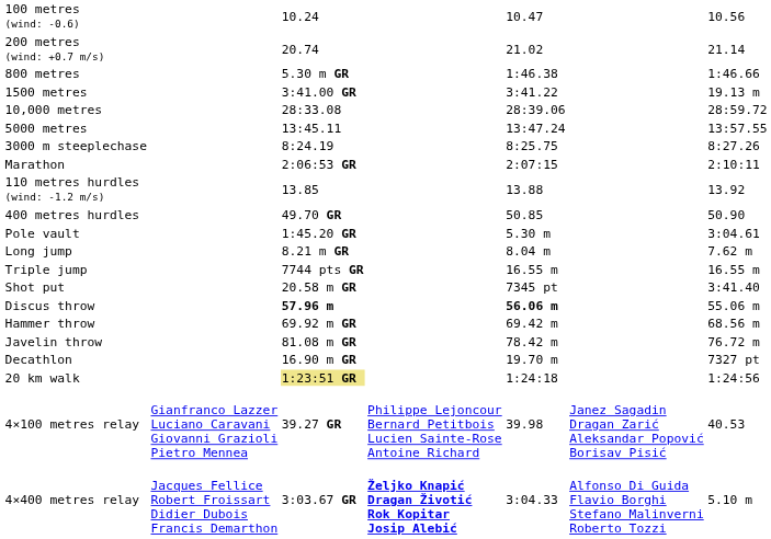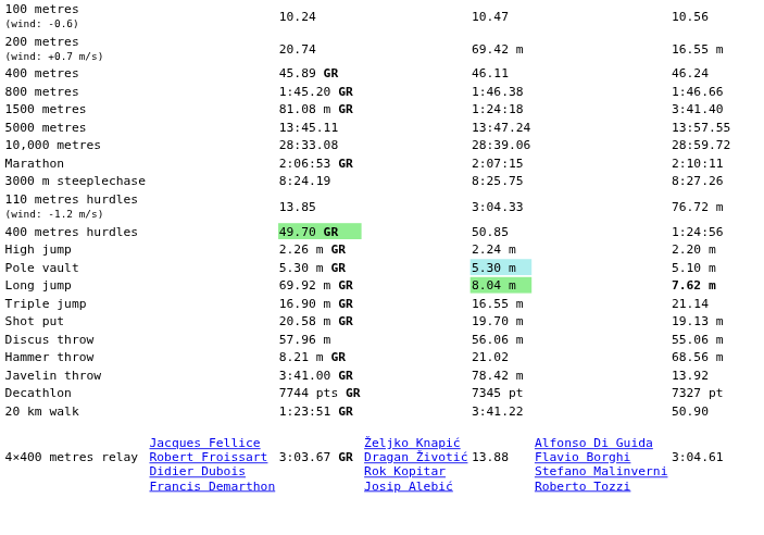 <table>
 <tr>
 <td>100 metres<br><small>(wind: -0.6)</small></td>
 <td></td>
 <td>10.24</td>
 <td></td>
 <td>10.47</td>
 <td></td>
 <td>10.56</td>
 </tr>
 <tr>
 <td>200 metres<br><small>(wind: +0.7 m/s)</small></td>
 <td></td>
 <td>20.74</td>
 <td></td>
-<td>21.02</td>
+<td>69.42 m</td>
 <td></td>
-<td>21.14</td>
+<td>16.55 m</td>
+</tr>
+<tr>
+<td>400 metres</td>
+<td></td>
+<td>45.89 <strong>GR</strong></td>
+<td></td>
+<td>46.11</td>
+<td></td>
+<td>46.24</td>
 </tr>
 <tr>
 <td>800 metres</td>
 <td></td>
-<td>5.30 m <strong>GR</strong></td>
+<td>1:45.20 <strong>GR</strong></td>
 <td></td>
 <td>1:46.38</td>
 <td></td>
 <td>1:46.66</td>
 </tr>
 <tr>
 <td>1500 metres</td>
 <td></td>
-<td>3:41.00 <strong>GR</strong></td>
+<td>81.08 m <strong>GR</strong></td>
 <td></td>
-<td>3:41.22</td>
+<td>1:24:18</td>
 <td></td>
-<td>19.13 m</td>
+<td>3:41.40</td>
+</tr>
+<tr>
+<td>5000 metres</td>
+<td></td>
+<td>13:45.11</td>
+<td></td>
+<td>13:47.24</td>
+<td></td>
+<td>13:57.55</td>
 </tr>
 <tr>
 <td>10,000 metres</td>
 <td></td>
 <td>28:33.08</td>
 <td></td>
 <td>28:39.06</td>
 <td></td>
 <td>28:59.72</td>
 </tr>
 <tr>
-<td>5000 metres</td>
+<td>Marathon</td>
 <td></td>
-<td>13:45.11</td>
+<td>2:06:53 <strong>GR</strong></td>
 <td></td>
-<td>13:47.24</td>
+<td>2:07:15</td>
 <td></td>
-<td>13:57.55</td>
+<td>2:10:11</td>
 </tr>
 <tr>
 <td>3000 m steeplechase</td>
 <td></td>
 <td>8:24.19</td>
 <td></td>
 <td>8:25.75</td>
 <td></td>
 <td>8:27.26</td>
 </tr>
 <tr>
-<td>Marathon</td>
-<td></td>
-<td>2:06:53 <strong>GR</strong></td>
-<td></td>
-<td>2:07:15</td>
-<td></td>
-<td>2:10:11</td>
-</tr>
-<tr>
 <td>110 metres hurdles<br><small>(wind: -1.2 m/s)</small></td>
 <td></td>
 <td>13.85</td>
 <td></td>
-<td>13.88</td>
+<td>3:04.33</td>
 <td></td>
-<td>13.92</td>
+<td>76.72 m</td>
 </tr>
 <tr>
 <td>400 metres hurdles</td>
 <td></td>
-<td>49.70 <strong>GR</strong></td>
+<td style="background: lightgreen;">49.70 <strong>GR</strong></td>
 <td></td>
 <td>50.85</td>
 <td></td>
-<td>50.90</td>
+<td>1:24:56</td>
+</tr>
+<tr>
+<td>High jump</td>
+<td></td>
+<td>2.26 m <strong>GR</strong></td>
+<td></td>
+<td>2.24 m</td>
+<td></td>
+<td>2.20 m</td>
 </tr>
 <tr>
 <td>Pole vault</td>
 <td></td>
-<td>1:45.20 <strong>GR</strong></td>
+<td>5.30 m <strong>GR</strong></td>
 <td></td>
-<td>5.30 m</td>
+<td style="background: paleturquoise;">5.30 m</td>
 <td></td>
-<td>3:04.61</td>
+<td>5.10 m</td>
 </tr>
 <tr>
 <td>Long jump</td>
 <td></td>
-<td>8.21 m <strong>GR</strong></td>
+<td>69.92 m <strong>GR</strong></td>
 <td></td>
-<td>8.04 m</td>
+<td style="background: lightgreen;">8.04 m</td>
 <td></td>
-<td>7.62 m</td>
+<td><strong>7.62 m</strong></td>
 </tr>
 <tr>
 <td>Triple jump</td>
 <td></td>
-<td>7744 pts <strong>GR</strong></td>
+<td>16.90 m <strong>GR</strong></td>
 <td></td>
 <td>16.55 m</td>
 <td></td>
-<td>16.55 m</td>
+<td>21.14</td>
 </tr>
 <tr>
 <td>Shot put</td>
 <td></td>
 <td>20.58 m <strong>GR</strong></td>
 <td></td>
-<td>7345 pt</td>
+<td>19.70 m</td>
 <td></td>
-<td>3:41.40</td>
+<td>19.13 m</td>
 </tr>
 <tr>
 <td>Discus throw</td>
 <td></td>
-<td><strong>57.96 m</strong></td>
+<td>57.96 m</td>
 <td></td>
-<td><strong>56.06 m</strong></td>
+<td>56.06 m</td>
 <td></td>
 <td>55.06 m</td>
 </tr>
 <tr>
 <td>Hammer throw</td>
 <td></td>
-<td>69.92 m <strong>GR</strong></td>
+<td>8.21 m <strong>GR</strong></td>
 <td></td>
-<td>69.42 m</td>
+<td>21.02</td>
 <td></td>
 <td>68.56 m</td>
 </tr>
 <tr>
 <td>Javelin throw</td>
 <td></td>
-<td>81.08 m <strong>GR</strong></td>
+<td>3:41.00 <strong>GR</strong></td>
 <td></td>
 <td>78.42 m</td>
 <td></td>
-<td>76.72 m</td>
+<td>13.92</td>
 </tr>
 <tr>
 <td>Decathlon</td>
 <td></td>
-<td>16.90 m <strong>GR</strong></td>
+<td>7744 pts <strong>GR</strong></td>
 <td></td>
-<td>19.70 m</td>
+<td>7345 pt</td>
 <td></td>
 <td>7327 pt</td>
 </tr>
 <tr>
 <td>20 km walk</td>
 <td></td>
-<td style="background: khaki;">1:23:51 <strong>GR</strong></td>
+<td>1:23:51 <strong>GR</strong></td>
 <td></td>
-<td>1:24:18</td>
+<td>3:41.22</td>
 <td></td>
-<td>1:24:56</td>
-</tr>
-<tr>
-<td>4×100 metres relay</td>
-<td><br><a href='#'>Gianfranco Lazzer</a><br><a href='#'>Luciano Caravani</a><br><a href='#'>Giovanni Grazioli</a><br><a href='#'>Pietro Mennea</a></td>
-<td>39.27 <strong>GR</strong></td>
-<td><br><a href='#'>Philippe Lejoncour</a><br><a href='#'>Bernard Petitbois</a><br><a href='#'>Lucien Sainte-Rose</a><br><a href='#'>Antoine Richard</a></td>
-<td>39.98</td>
-<td><br><a href='#'>Janez Sagadin</a><br><a href='#'>Dragan Zarić</a><br><a href='#'>Aleksandar Popović</a><br><a href='#'>Borisav Pisić</a></td>
-<td>40.53</td>
+<td>50.90</td>
 </tr>
 <tr>
 <td>4×400 metres relay</td>
 <td><br><a href='#'>Jacques Fellice</a><br><a href='#'>Robert Froissart</a><br><a href='#'>Didier Dubois</a><br><a href='#'>Francis Demarthon</a></td>
 <td>3:03.67 <strong>GR</strong></td>
-<td><strong><br><a href='#'>Željko Knapić</a><br><a href='#'>Dragan Životić</a><br><a href='#'>Rok Kopitar</a><br><a href='#'>Josip Alebić</a></strong></td>
-<td>3:04.33</td>
+<td><br><a href='#'>Željko Knapić</a><br><a href='#'>Dragan Životić</a><br><a href='#'>Rok Kopitar</a><br><a href='#'>Josip Alebić</a></td>
+<td>13.88</td>
 <td><br><a href='#'>Alfonso Di Guida</a><br><a href='#'>Flavio Borghi</a><br><a href='#'>Stefano Malinverni</a><br><a href='#'>Roberto Tozzi</a></td>
-<td>5.10 m</td>
+<td>3:04.61</td>
 </tr>
 </table>
